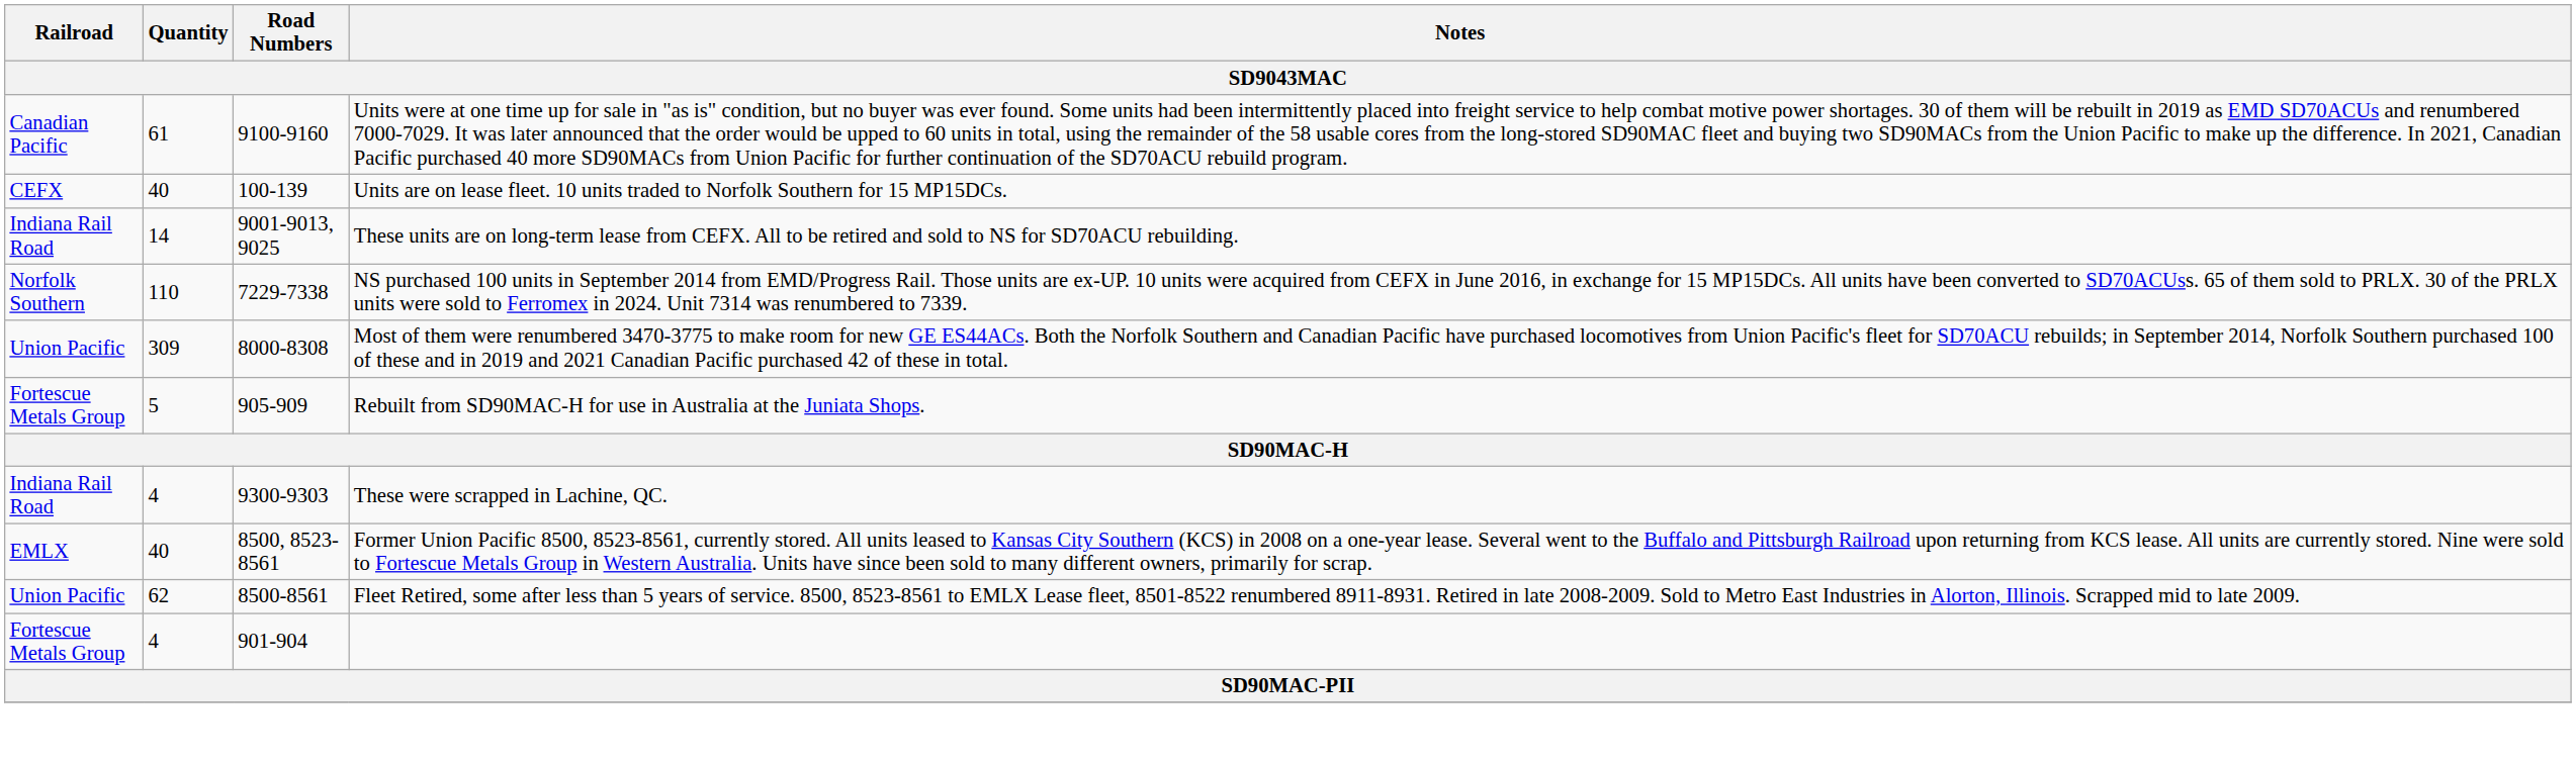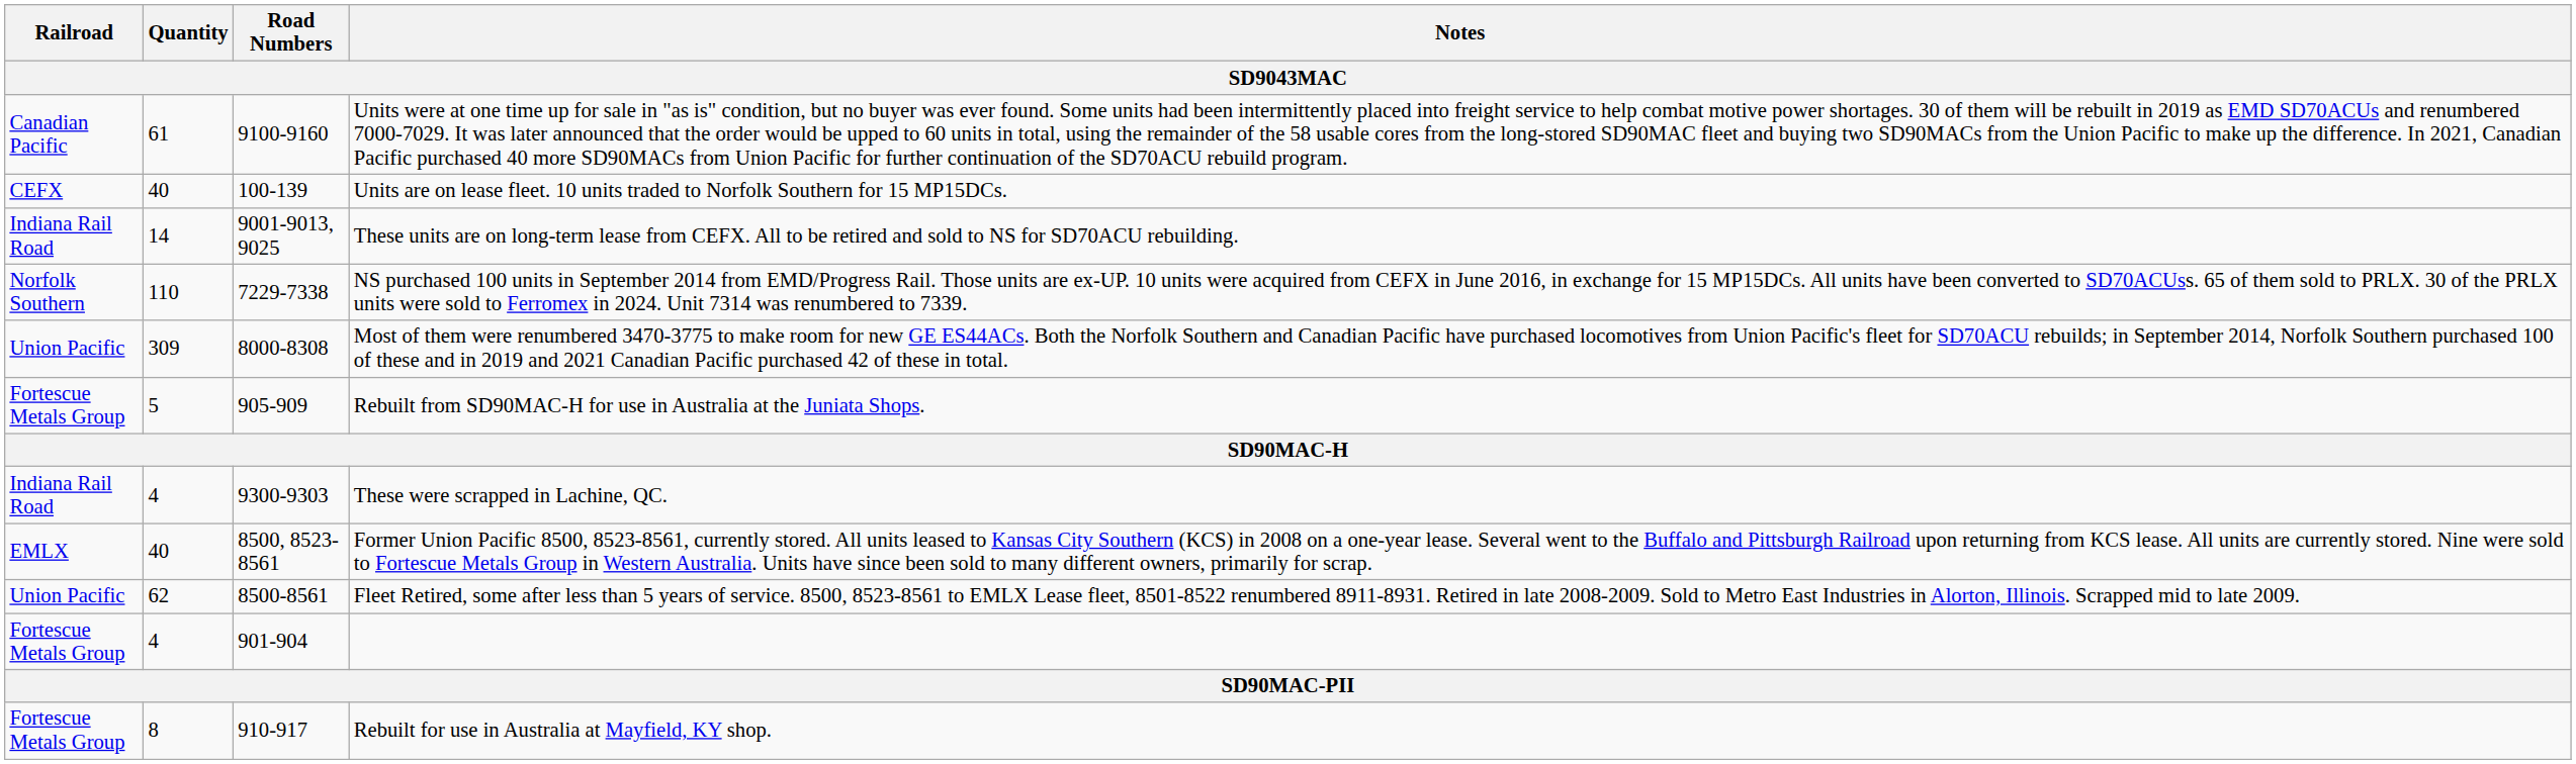 <table class="wikitable">
 <tr>
 <th>Railroad</th>
 <th>Quantity</th>
 <th>Road Numbers</th>
 <th>Notes</th>
 </tr>
 <tr>
 <th colspan="4">SD9043MAC</th>
 </tr>
 <tr>
 <td><a href='#'>Canadian Pacific</a></td>
 <td>61</td>
 <td>9100-9160</td>
 <td>Units were at one time up for sale in "as is" condition, but no buyer was ever found. Some units had been intermittently placed into freight service to help combat motive power shortages. 30 of them will be rebuilt in 2019 as <a href='#'>EMD SD70ACUs</a> and renumbered 7000-7029. It was later announced that the order would be upped to 60 units in total, using the remainder of the 58 usable cores from the long-stored SD90MAC fleet and buying two SD90MACs from the Union Pacific to make up the difference. In 2021, Canadian Pacific purchased 40 more SD90MACs from Union Pacific for further continuation of the SD70ACU rebuild program.</td>
 </tr>
 <tr>
 <td><a href='#'>CEFX</a></td>
 <td>40</td>
 <td>100-139</td>
 <td>Units are on lease fleet. 10 units traded to Norfolk Southern for 15 MP15DCs.</td>
 </tr>
 <tr>
 <td><a href='#'>Indiana Rail Road</a></td>
 <td>14</td>
 <td>9001-9013, 9025</td>
 <td>These units are on long-term lease from CEFX. All to be retired and sold to NS for SD70ACU rebuilding.</td>
 </tr>
 <tr>
 <td><a href='#'>Norfolk Southern</a></td>
 <td>110</td>
 <td>7229-7338</td>
 <td>NS purchased 100 units in September 2014 from EMD/Progress Rail. Those units are ex-UP. 10 units were acquired from CEFX in June 2016, in exchange for 15 MP15DCs. All units have been converted to <a href='#'>SD70ACUs</a>s. 65 of them sold to PRLX. 30 of the PRLX units were sold to <a href='#'>Ferromex</a> in 2024. Unit 7314 was renumbered to 7339.</td>
 </tr>
 <tr>
 <td><a href='#'>Union Pacific</a></td>
 <td>309</td>
 <td>8000-8308</td>
 <td>Most of them were renumbered 3470-3775 to make room for new <a href='#'>GE ES44ACs</a>. Both the Norfolk Southern and Canadian Pacific have purchased locomotives from Union Pacific's fleet for <a href='#'>SD70ACU</a> rebuilds; in September 2014, Norfolk Southern purchased 100 of these and in 2019 and 2021 Canadian Pacific purchased 42 of these in total.</td>
 </tr>
 <tr>
 <td><a href='#'>Fortescue Metals Group</a></td>
 <td>5</td>
 <td>905-909</td>
 <td>Rebuilt from SD90MAC-H for use in Australia at the <a href='#'>Juniata Shops</a>.</td>
 </tr>
 <tr>
 <th colspan="4">SD90MAC-H</th>
 </tr>
 <tr>
 <td><a href='#'>Indiana Rail Road</a></td>
 <td>4</td>
 <td>9300-9303</td>
 <td>These were scrapped in Lachine, QC. </td>
 </tr>
 <tr>
 <td><a href='#'>EMLX</a></td>
 <td>40</td>
 <td>8500, 8523-8561</td>
 <td>Former Union Pacific 8500, 8523-8561, currently stored. All units leased to <a href='#'>Kansas City Southern</a> (KCS) in 2008 on a one-year lease. Several went to the <a href='#'>Buffalo and Pittsburgh Railroad</a> upon returning from KCS lease. All units are currently stored. Nine were sold to <a href='#'>Fortescue Metals Group</a> in <a href='#'>Western Australia</a>. Units have since been sold to many different owners, primarily for scrap.</td>
 </tr>
 <tr>
 <td><a href='#'>Union Pacific</a></td>
 <td>62</td>
 <td>8500-8561</td>
 <td>Fleet Retired, some after less than 5 years of service. 8500, 8523-8561 to EMLX Lease fleet, 8501-8522 renumbered 8911-8931. Retired in late 2008-2009. Sold to Metro East Industries in <a href='#'>Alorton, Illinois</a>. Scrapped mid to late 2009.</td>
 </tr>
 <tr>
 <td><a href='#'>Fortescue Metals Group</a></td>
 <td>4</td>
 <td>901-904</td>
 <td></td>
 </tr>
 <tr>
 <th colspan="4">SD90MAC-PII</th>
 </tr>
 <tr>
+<td><a href='#'>Fortescue Metals Group</a></td>
+<td>8</td>
+<td>910-917</td>
+<td>Rebuilt for use in Australia at <a href='#'>Mayfield, KY</a> shop.</td>
+</tr>
+<tr>
 </tr>
 </table>
